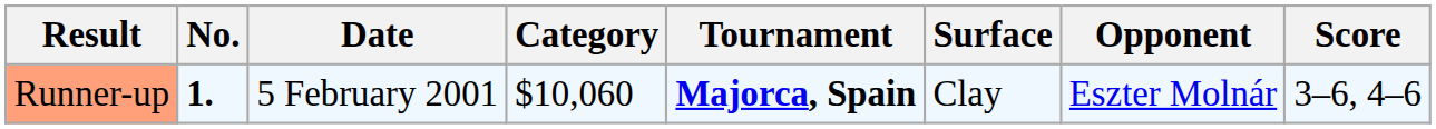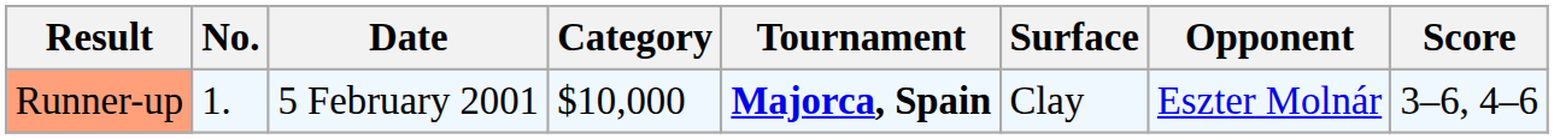 <table class="sortable wikitable" style=font-size:97%>
 <tr>
 <th>Result</th>
 <th>No.</th>
 <th>Date</th>
 <th>Category</th>
 <th>Tournament</th>
 <th>Surface</th>
 <th>Opponent</th>
 <th>Score</th>
 </tr>
 <tr style="background:#f0f8ff;">
 <td style="background:#ffa07a;">Runner-up</td>
-<td><strong>1.</strong></td>
+<td>1.</td>
 <td>5 February 2001</td>
-<td>$10,060</td>
+<td>$10,000</td>
 <td><strong><a href='#'>Majorca</a>, Spain</strong></td>
 <td>Clay</td>
 <td> <a href='#'>Eszter Molnár</a></td>
 <td>3–6, 4–6</td>
 </tr>
 </table>
